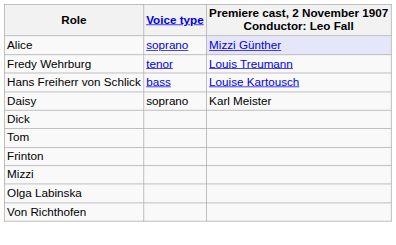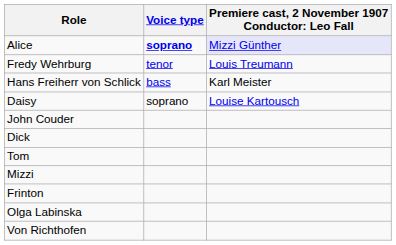 <table class="wikitable">
 <tr>
 <th>Role</th>
 <th><a href='#'>Voice type</a></th>
 <th>Premiere cast, 2 November 1907<br>Conductor: Leo Fall</th>
 </tr>
 <tr>
 <td>Alice</td>
-<td><a href='#'>soprano</a></td>
+<td><strong><a href='#'>soprano</a></strong></td>
 <td style="background: lavender;"><a href='#'>Mizzi Günther</a></td>
 </tr>
 <tr>
 <td>Fredy Wehrburg</td>
 <td><a href='#'>tenor</a></td>
 <td><a href='#'>Louis Treumann</a></td>
 </tr>
 <tr>
 <td>Hans Freiherr von Schlick</td>
 <td><a href='#'>bass</a></td>
-<td><a href='#'>Louise Kartousch</a></td>
+<td>Karl Meister</td>
 </tr>
 <tr>
 <td>Daisy</td>
 <td>soprano</td>
-<td>Karl Meister</td>
+<td><a href='#'>Louise Kartousch</a></td>
+</tr>
+<tr>
+<td>John Couder</td>
+<td></td>
+<td></td>
 </tr>
 <tr>
 <td>Dick</td>
 <td></td>
 <td></td>
 </tr>
 <tr>
 <td>Tom</td>
 <td></td>
 <td></td>
 </tr>
 <tr>
-<td>Frinton</td>
+<td>Mizzi</td>
 <td></td>
 <td></td>
 </tr>
 <tr>
-<td>Mizzi</td>
+<td>Frinton</td>
 <td></td>
 <td></td>
 </tr>
 <tr>
 <td>Olga Labinska</td>
 <td></td>
 <td></td>
 </tr>
 <tr>
 <td>Von Richthofen</td>
 <td></td>
 <td></td>
 </tr>
 </table>
